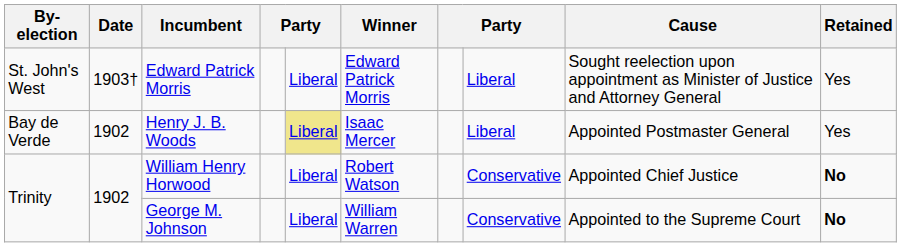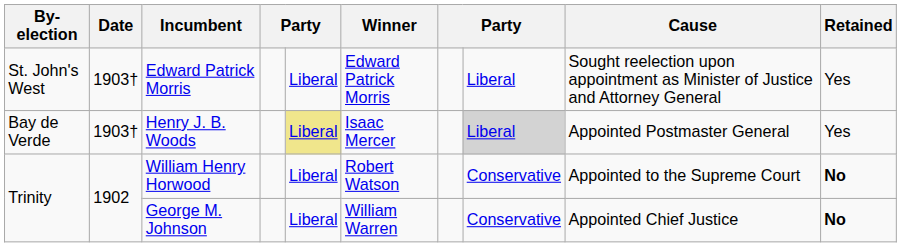 <table class=wikitable style="width:100%">
 <tr>
 <th>By-election</th>
 <th>Date</th>
 <th>Incumbent</th>
 <th colspan=2>Party</th>
 <th>Winner</th>
 <th colspan=2>Party</th>
 <th>Cause</th>
 <th>Retained</th>
 </tr>
 <tr>
 <td>St. John's West</td>
 <td>1903†</td>
 <td><a href='#'>Edward Patrick Morris</a></td>
 <td>    </td>
 <td><a href='#'>Liberal</a></td>
 <td><a href='#'>Edward Patrick Morris</a></td>
 <td>    </td>
 <td><a href='#'>Liberal</a></td>
 <td>Sought reelection upon appointment as Minister of Justice and Attorney General</td>
 <td>Yes</td>
 </tr>
 <tr>
 <td>Bay de Verde</td>
-<td>1902</td>
+<td>1903†</td>
 <td><a href='#'>Henry J. B. Woods</a></td>
 <td>    </td>
 <td style="background: khaki;"><a href='#'>Liberal</a></td>
 <td><a href='#'>Isaac Mercer</a></td>
 <td>    </td>
-<td><a href='#'>Liberal</a></td>
+<td style="background: lightgrey;"><a href='#'>Liberal</a></td>
 <td>Appointed Postmaster General</td>
 <td>Yes</td>
 </tr>
 <tr>
 <td rowspan=2>Trinity</td>
 <td rowspan=2>1902</td>
 <td><a href='#'>William Henry Horwood</a></td>
 <td>    </td>
 <td><a href='#'>Liberal</a></td>
 <td><a href='#'>Robert Watson</a></td>
 <td>    </td>
 <td><a href='#'>Conservative</a></td>
-<td>Appointed Chief Justice</td>
+<td>Appointed to the Supreme Court</td>
 <td><strong>No</strong></td>
 </tr>
 <tr>
 <td><a href='#'>George M. Johnson</a></td>
 <td>    </td>
 <td><a href='#'>Liberal</a></td>
 <td><a href='#'>William Warren</a></td>
 <td>    </td>
 <td><a href='#'>Conservative</a></td>
-<td>Appointed to the Supreme Court</td>
+<td>Appointed Chief Justice</td>
 <td><strong>No</strong></td>
 </tr>
 </table>
